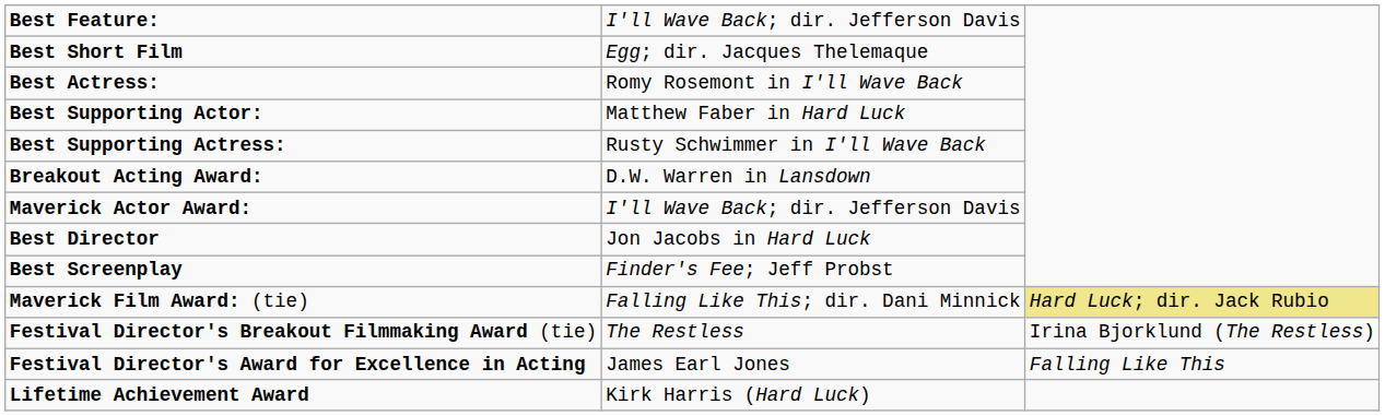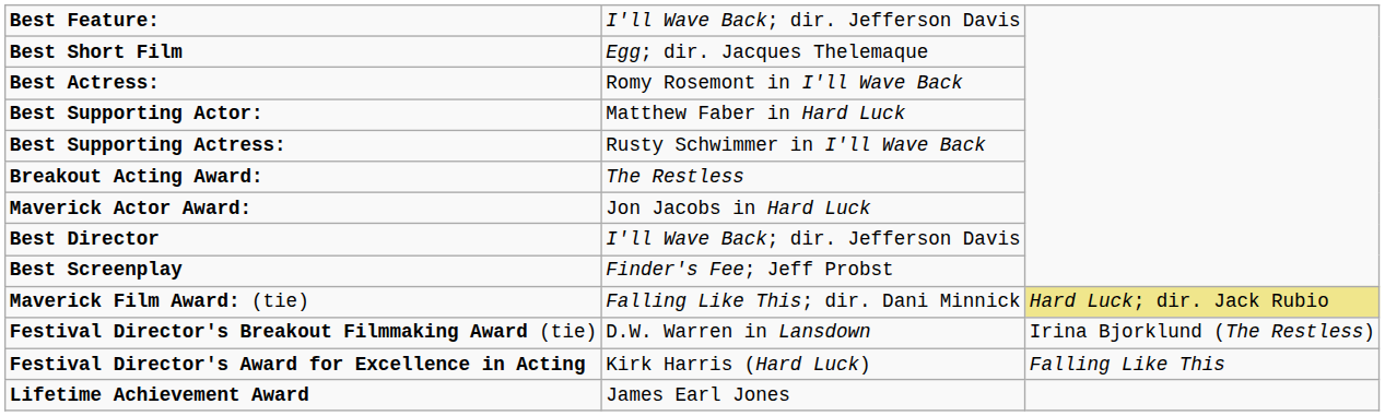 <table class="wikitable">
 <tr>
 <td><strong>Best Feature:</strong></td>
 <td><em>I'll Wave Back</em>; dir. Jefferson Davis</td>
 </tr>
 <tr>
 <td><strong>Best Short Film</strong></td>
 <td><em>Egg</em>; dir. Jacques Thelemaque</td>
 </tr>
 <tr>
 <td><strong>Best Actress:</strong></td>
 <td>Romy Rosemont in <em>I'll Wave Back</em></td>
 </tr>
 <tr>
 <td><strong>Best Supporting Actor:</strong></td>
 <td>Matthew Faber in <em>Hard Luck</em></td>
 </tr>
 <tr>
 <td><strong>Best Supporting Actress:</strong></td>
 <td>Rusty Schwimmer in <em>I'll Wave Back</em></td>
 </tr>
 <tr>
 <td><strong>Breakout Acting Award:</strong></td>
-<td>D.W. Warren in <em>Lansdown</em></td>
+<td><em>The Restless</em></td>
 </tr>
 <tr>
 <td><strong>Maverick Actor Award:</strong></td>
-<td><em>I'll Wave Back</em>; dir. Jefferson Davis</td>
+<td>Jon Jacobs in <em>Hard Luck</em></td>
 </tr>
 <tr>
 <td><strong>Best Director</strong></td>
-<td>Jon Jacobs in <em>Hard Luck</em></td>
+<td><em>I'll Wave Back</em>; dir. Jefferson Davis</td>
 </tr>
 <tr>
 <td><strong>Best Screenplay</strong></td>
 <td><em>Finder's Fee</em>; Jeff Probst</td>
 </tr>
 <tr>
 <td><strong>Maverick Film Award:</strong> (tie)</td>
 <td><em>Falling Like This</em>; dir. Dani Minnick</td>
 <td style="background: khaki;"><em>Hard Luck</em>; dir. Jack Rubio</td>
 </tr>
 <tr>
 <td><strong>Festival Director's Breakout Filmmaking Award</strong> (tie)</td>
-<td><em>The Restless</em></td>
+<td>D.W. Warren in <em>Lansdown</em></td>
 <td>Irina Bjorklund (<em>The Restless</em>)</td>
 </tr>
 <tr>
 <td><strong>Festival Director's Award for Excellence in Acting</strong></td>
-<td>James Earl Jones</td>
+<td>Kirk Harris (<em>Hard Luck</em>)</td>
 <td><em>Falling Like This</em></td>
 </tr>
 <tr>
 <td><strong>Lifetime Achievement Award</strong></td>
-<td>Kirk Harris (<em>Hard Luck</em>)</td>
+<td>James Earl Jones</td>
 </tr>
 </table>
